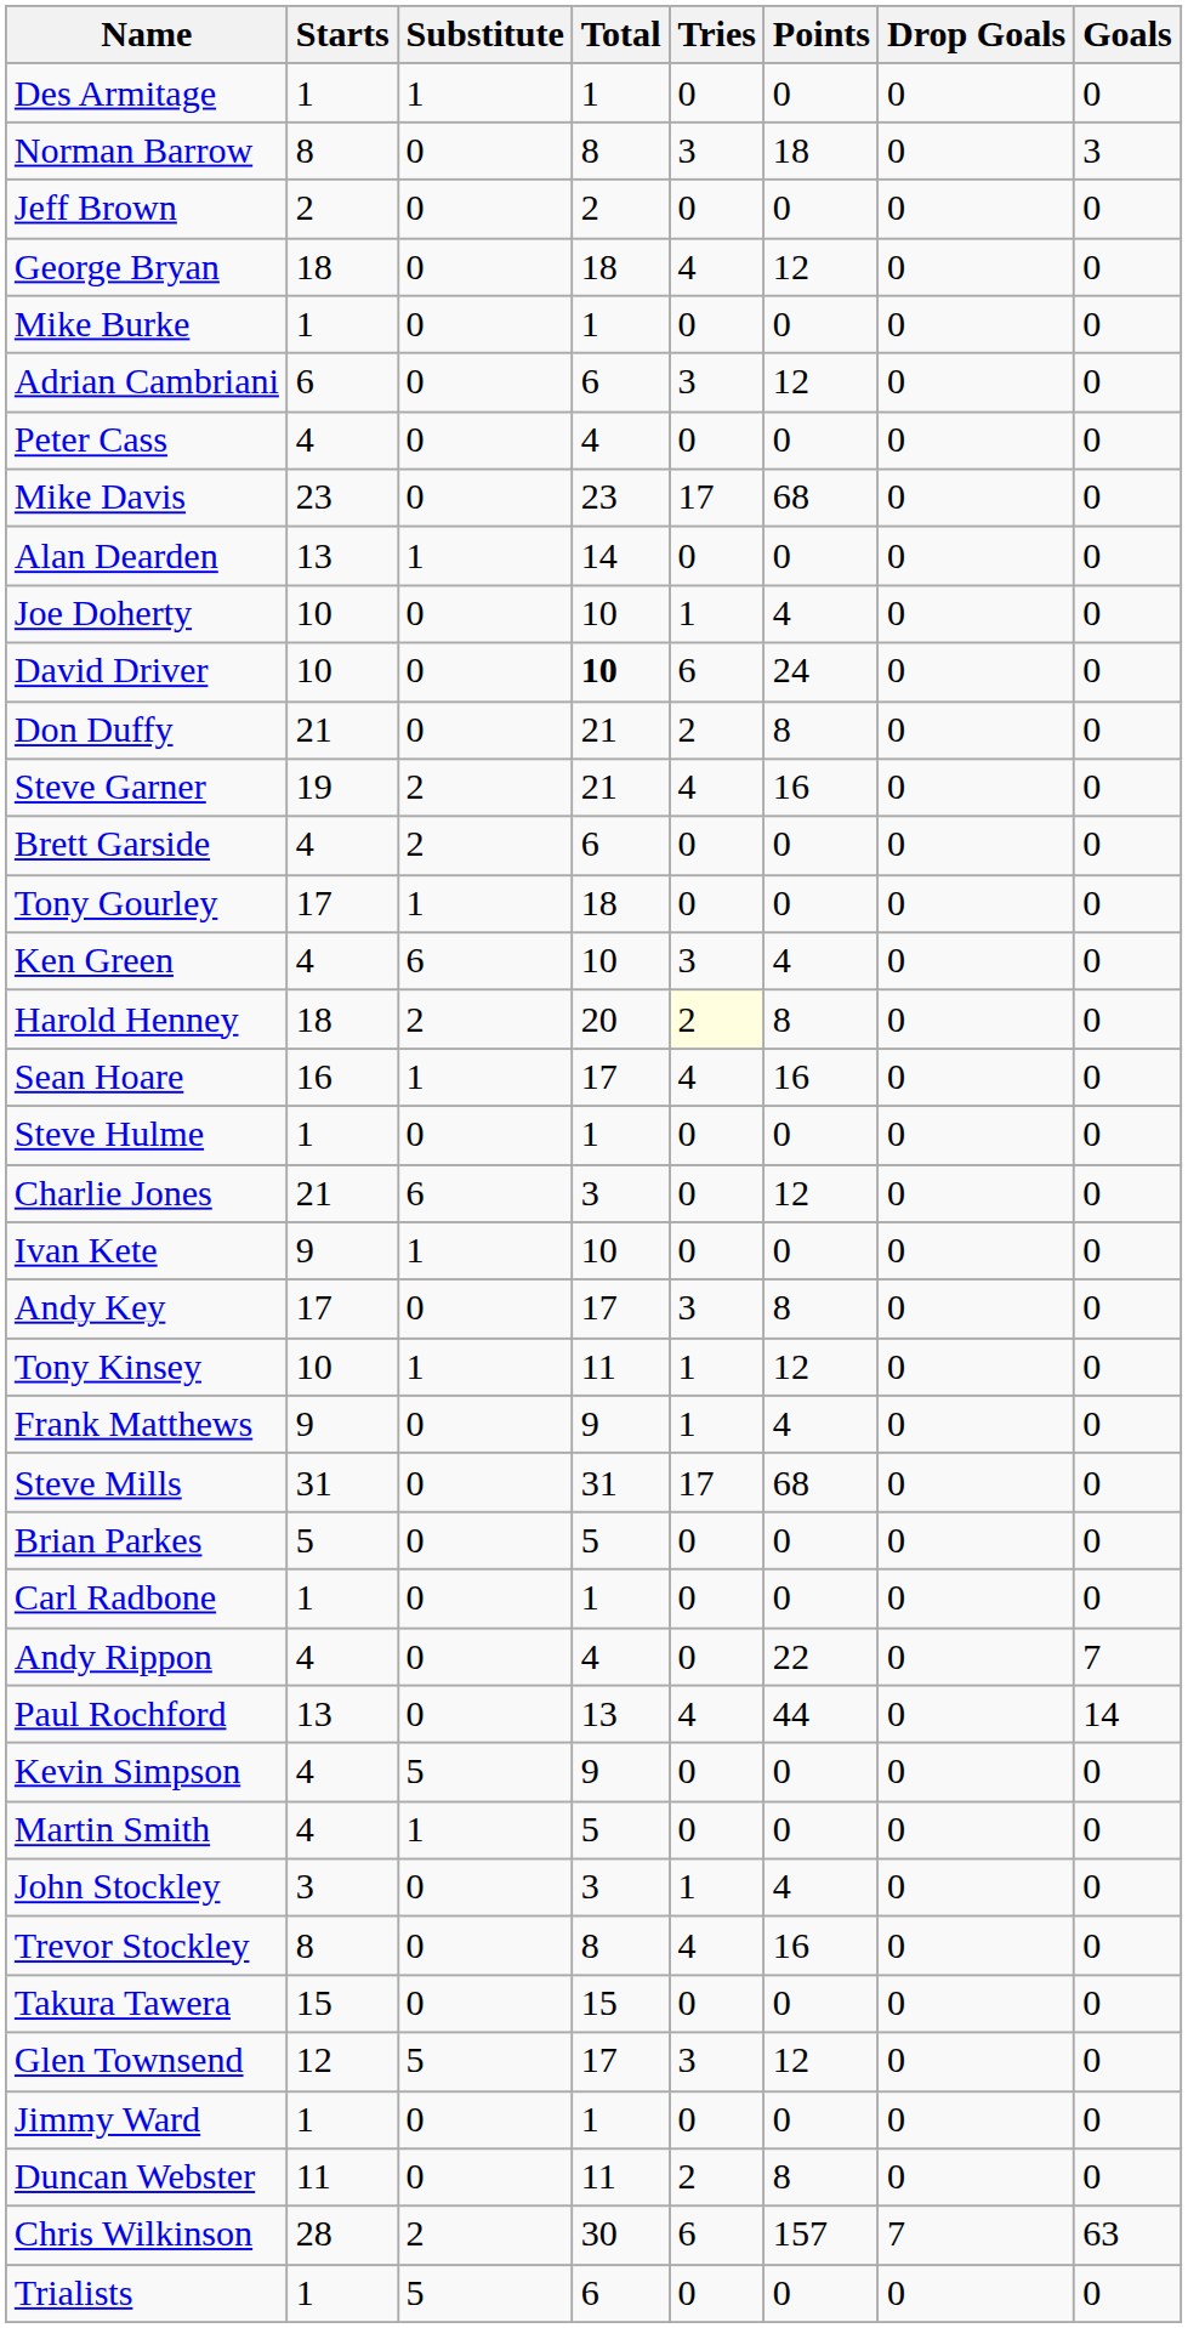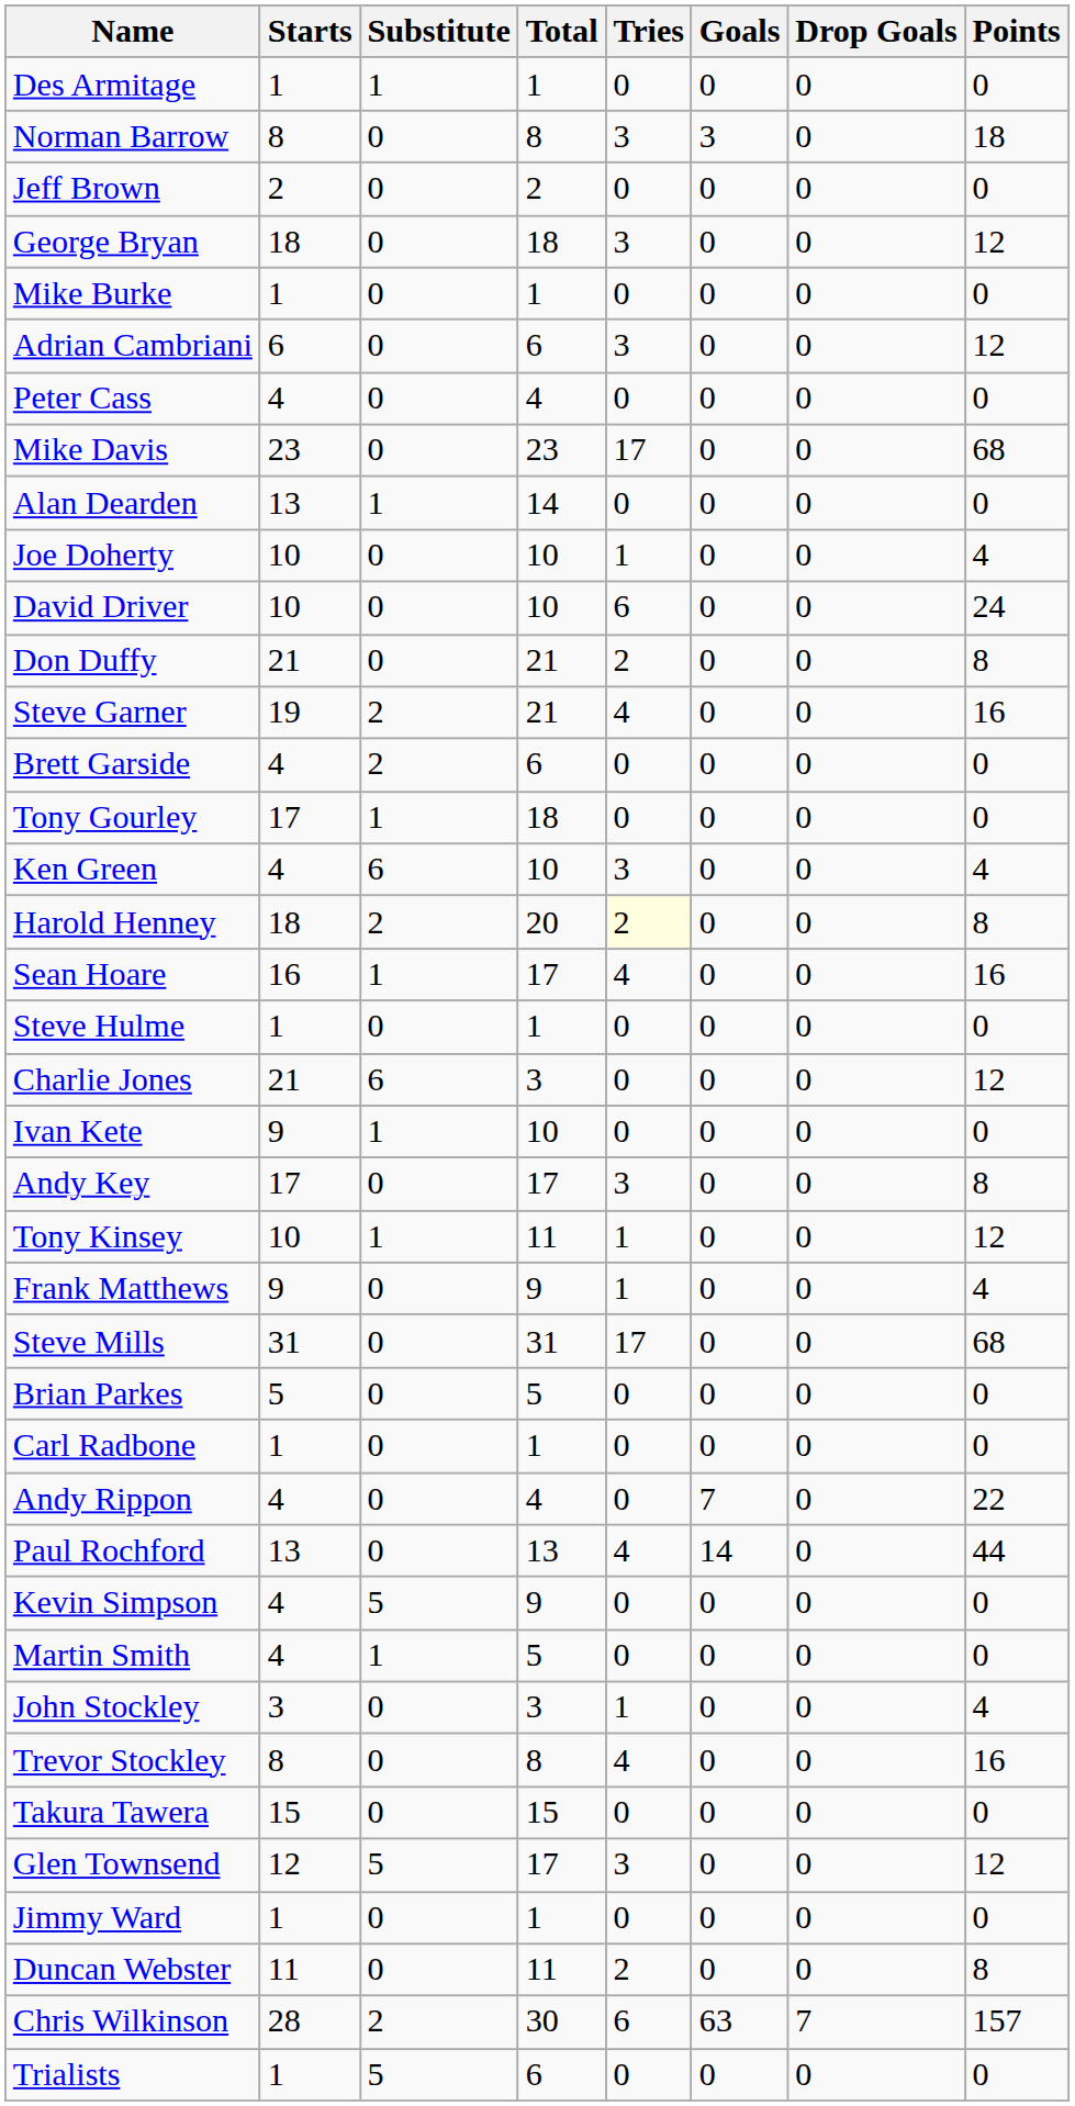 <table class="wikitable sortable">
 <tr>
 <th>Name</th>
 <th>Starts</th>
 <th>Substitute</th>
 <th>Total</th>
 <th>Tries</th>
+<th>Goals</th>
+<th>Drop Goals</th>
 <th>Points</th>
-<th>Drop Goals</th>
-<th>Goals</th>
 </tr>
 <tr>
 <td><a href='#'>Des Armitage</a></td>
 <td>1</td>
 <td>1</td>
 <td>1</td>
 <td>0</td>
 <td>0</td>
 <td>0</td>
 <td>0</td>
 </tr>
 <tr>
 <td><a href='#'>Norman Barrow</a></td>
 <td>8</td>
 <td>0</td>
 <td>8</td>
 <td>3</td>
+<td>3</td>
+<td>0</td>
 <td>18</td>
-<td>0</td>
-<td>3</td>
 </tr>
 <tr>
 <td><a href='#'>Jeff Brown</a></td>
 <td>2</td>
 <td>0</td>
 <td>2</td>
 <td>0</td>
 <td>0</td>
 <td>0</td>
 <td>0</td>
 </tr>
 <tr>
 <td><a href='#'>George Bryan</a></td>
 <td>18</td>
 <td>0</td>
 <td>18</td>
-<td>4</td>
-<td>12</td>
+<td>3</td>
 <td>0</td>
 <td>0</td>
+<td>12</td>
 </tr>
 <tr>
 <td><a href='#'>Mike Burke</a></td>
 <td>1</td>
 <td>0</td>
 <td>1</td>
 <td>0</td>
 <td>0</td>
 <td>0</td>
 <td>0</td>
 </tr>
 <tr>
 <td><a href='#'>Adrian Cambriani</a></td>
 <td>6</td>
 <td>0</td>
 <td>6</td>
 <td>3</td>
-<td>12</td>
 <td>0</td>
 <td>0</td>
+<td>12</td>
 </tr>
 <tr>
 <td><a href='#'>Peter Cass</a></td>
 <td>4</td>
 <td>0</td>
 <td>4</td>
 <td>0</td>
 <td>0</td>
 <td>0</td>
 <td>0</td>
 </tr>
 <tr>
 <td><a href='#'>Mike Davis</a></td>
 <td>23</td>
 <td>0</td>
 <td>23</td>
 <td>17</td>
-<td>68</td>
 <td>0</td>
 <td>0</td>
+<td>68</td>
 </tr>
 <tr>
 <td><a href='#'>Alan Dearden</a></td>
 <td>13</td>
 <td>1</td>
 <td>14</td>
 <td>0</td>
 <td>0</td>
 <td>0</td>
 <td>0</td>
 </tr>
 <tr>
 <td><a href='#'>Joe Doherty</a></td>
 <td>10</td>
 <td>0</td>
 <td>10</td>
 <td>1</td>
-<td>4</td>
 <td>0</td>
 <td>0</td>
+<td>4</td>
 </tr>
 <tr>
 <td><a href='#'>David Driver</a></td>
 <td>10</td>
 <td>0</td>
-<td><strong>10</strong></td>
+<td>10</td>
 <td>6</td>
-<td>24</td>
 <td>0</td>
 <td>0</td>
+<td>24</td>
 </tr>
 <tr>
 <td><a href='#'>Don Duffy</a></td>
 <td>21</td>
 <td>0</td>
 <td>21</td>
 <td>2</td>
-<td>8</td>
 <td>0</td>
 <td>0</td>
+<td>8</td>
 </tr>
 <tr>
 <td><a href='#'>Steve Garner</a></td>
 <td>19</td>
 <td>2</td>
 <td>21</td>
 <td>4</td>
-<td>16</td>
 <td>0</td>
 <td>0</td>
+<td>16</td>
 </tr>
 <tr>
 <td><a href='#'>Brett Garside</a></td>
 <td>4</td>
 <td>2</td>
 <td>6</td>
 <td>0</td>
 <td>0</td>
 <td>0</td>
 <td>0</td>
 </tr>
 <tr>
 <td><a href='#'>Tony Gourley</a></td>
 <td>17</td>
 <td>1</td>
 <td>18</td>
 <td>0</td>
 <td>0</td>
 <td>0</td>
 <td>0</td>
 </tr>
 <tr>
 <td><a href='#'>Ken Green</a></td>
 <td>4</td>
 <td>6</td>
 <td>10</td>
 <td>3</td>
-<td>4</td>
 <td>0</td>
 <td>0</td>
+<td>4</td>
 </tr>
 <tr>
 <td><a href='#'>Harold Henney</a></td>
 <td>18</td>
 <td>2</td>
 <td>20</td>
 <td style="background: lightyellow;">2</td>
-<td>8</td>
 <td>0</td>
 <td>0</td>
+<td>8</td>
 </tr>
 <tr>
 <td><a href='#'>Sean Hoare</a></td>
 <td>16</td>
 <td>1</td>
 <td>17</td>
 <td>4</td>
-<td>16</td>
 <td>0</td>
 <td>0</td>
+<td>16</td>
 </tr>
 <tr>
 <td><a href='#'>Steve Hulme</a></td>
 <td>1</td>
 <td>0</td>
 <td>1</td>
 <td>0</td>
 <td>0</td>
 <td>0</td>
 <td>0</td>
 </tr>
 <tr>
 <td><a href='#'>Charlie Jones</a></td>
 <td>21</td>
 <td>6</td>
 <td>3</td>
 <td>0</td>
-<td>12</td>
 <td>0</td>
 <td>0</td>
+<td>12</td>
 </tr>
 <tr>
 <td><a href='#'>Ivan Kete</a></td>
 <td>9</td>
 <td>1</td>
 <td>10</td>
 <td>0</td>
 <td>0</td>
 <td>0</td>
 <td>0</td>
 </tr>
 <tr>
 <td><a href='#'>Andy Key</a></td>
 <td>17</td>
 <td>0</td>
 <td>17</td>
 <td>3</td>
-<td>8</td>
 <td>0</td>
 <td>0</td>
+<td>8</td>
 </tr>
 <tr>
 <td><a href='#'>Tony Kinsey</a></td>
 <td>10</td>
 <td>1</td>
 <td>11</td>
 <td>1</td>
-<td>12</td>
 <td>0</td>
 <td>0</td>
+<td>12</td>
 </tr>
 <tr>
 <td><a href='#'>Frank Matthews</a></td>
 <td>9</td>
 <td>0</td>
 <td>9</td>
 <td>1</td>
-<td>4</td>
 <td>0</td>
 <td>0</td>
+<td>4</td>
 </tr>
 <tr>
 <td><a href='#'>Steve Mills</a></td>
 <td>31</td>
 <td>0</td>
 <td>31</td>
 <td>17</td>
-<td>68</td>
 <td>0</td>
 <td>0</td>
+<td>68</td>
 </tr>
 <tr>
 <td><a href='#'>Brian Parkes</a></td>
 <td>5</td>
 <td>0</td>
 <td>5</td>
 <td>0</td>
 <td>0</td>
 <td>0</td>
 <td>0</td>
 </tr>
 <tr>
 <td><a href='#'>Carl Radbone</a></td>
 <td>1</td>
 <td>0</td>
 <td>1</td>
 <td>0</td>
 <td>0</td>
 <td>0</td>
 <td>0</td>
 </tr>
 <tr>
 <td><a href='#'>Andy Rippon</a></td>
 <td>4</td>
 <td>0</td>
 <td>4</td>
 <td>0</td>
+<td>7</td>
+<td>0</td>
 <td>22</td>
-<td>0</td>
-<td>7</td>
 </tr>
 <tr>
 <td><a href='#'>Paul Rochford</a></td>
 <td>13</td>
 <td>0</td>
 <td>13</td>
 <td>4</td>
+<td>14</td>
+<td>0</td>
 <td>44</td>
-<td>0</td>
-<td>14</td>
 </tr>
 <tr>
 <td><a href='#'>Kevin Simpson</a></td>
 <td>4</td>
 <td>5</td>
 <td>9</td>
 <td>0</td>
 <td>0</td>
 <td>0</td>
 <td>0</td>
 </tr>
 <tr>
 <td><a href='#'>Martin Smith</a></td>
 <td>4</td>
 <td>1</td>
 <td>5</td>
 <td>0</td>
 <td>0</td>
 <td>0</td>
 <td>0</td>
 </tr>
 <tr>
 <td><a href='#'>John Stockley</a></td>
 <td>3</td>
 <td>0</td>
 <td>3</td>
 <td>1</td>
-<td>4</td>
 <td>0</td>
 <td>0</td>
+<td>4</td>
 </tr>
 <tr>
 <td><a href='#'>Trevor Stockley</a></td>
 <td>8</td>
 <td>0</td>
 <td>8</td>
 <td>4</td>
-<td>16</td>
 <td>0</td>
 <td>0</td>
+<td>16</td>
 </tr>
 <tr>
 <td><a href='#'>Takura Tawera</a></td>
 <td>15</td>
 <td>0</td>
 <td>15</td>
 <td>0</td>
 <td>0</td>
 <td>0</td>
 <td>0</td>
 </tr>
 <tr>
 <td><a href='#'>Glen Townsend</a></td>
 <td>12</td>
 <td>5</td>
 <td>17</td>
 <td>3</td>
-<td>12</td>
 <td>0</td>
 <td>0</td>
+<td>12</td>
 </tr>
 <tr>
 <td><a href='#'>Jimmy Ward</a></td>
 <td>1</td>
 <td>0</td>
 <td>1</td>
 <td>0</td>
 <td>0</td>
 <td>0</td>
 <td>0</td>
 </tr>
 <tr>
 <td><a href='#'>Duncan Webster</a></td>
 <td>11</td>
 <td>0</td>
 <td>11</td>
 <td>2</td>
-<td>8</td>
 <td>0</td>
 <td>0</td>
+<td>8</td>
 </tr>
 <tr>
 <td><a href='#'>Chris Wilkinson</a></td>
 <td>28</td>
 <td>2</td>
 <td>30</td>
 <td>6</td>
+<td>63</td>
+<td>7</td>
 <td>157</td>
-<td>7</td>
-<td>63</td>
 </tr>
 <tr>
 <td><a href='#'>Trialists</a></td>
 <td>1</td>
 <td>5</td>
 <td>6</td>
 <td>0</td>
 <td>0</td>
 <td>0</td>
 <td>0</td>
 </tr>
 </table>
